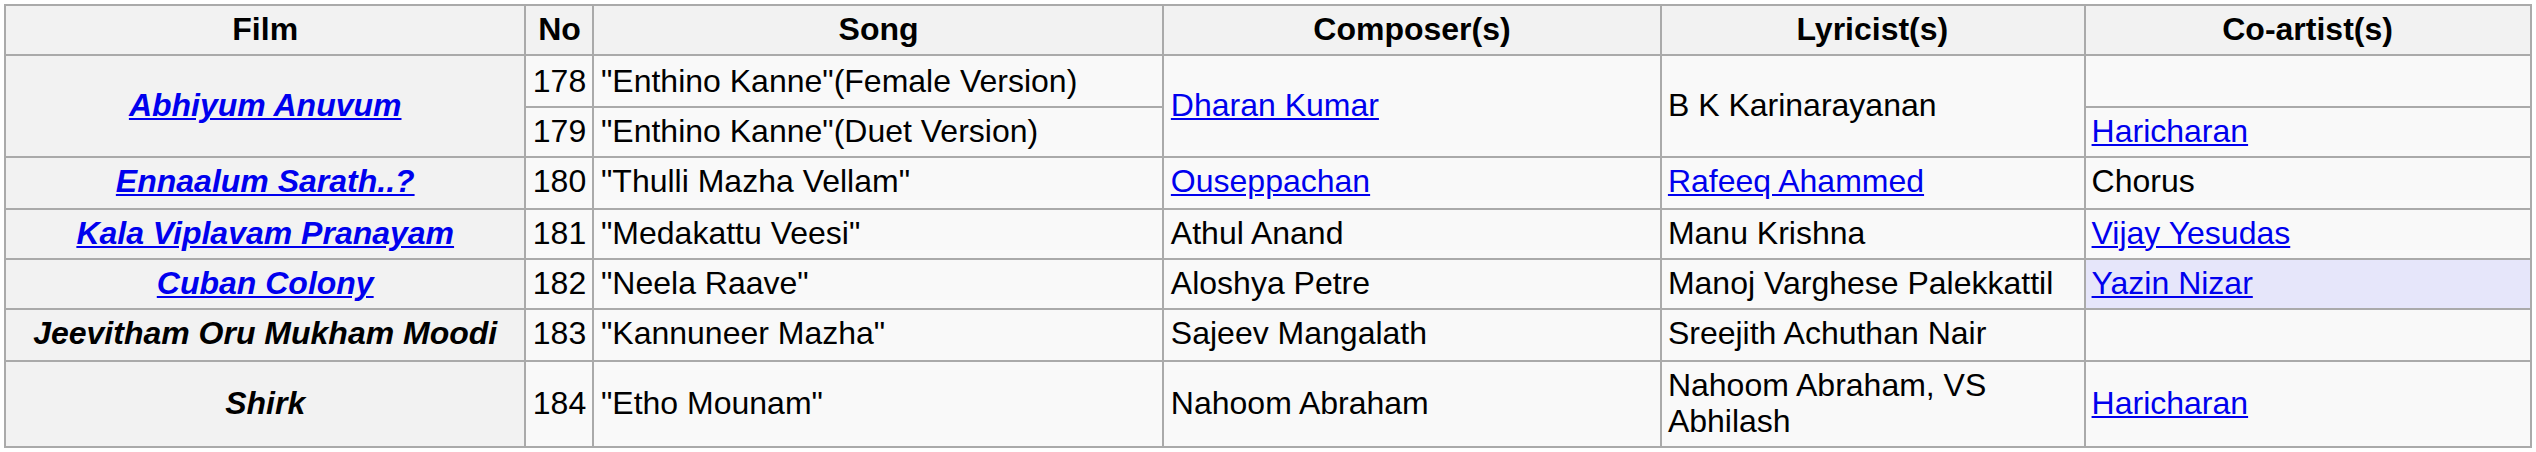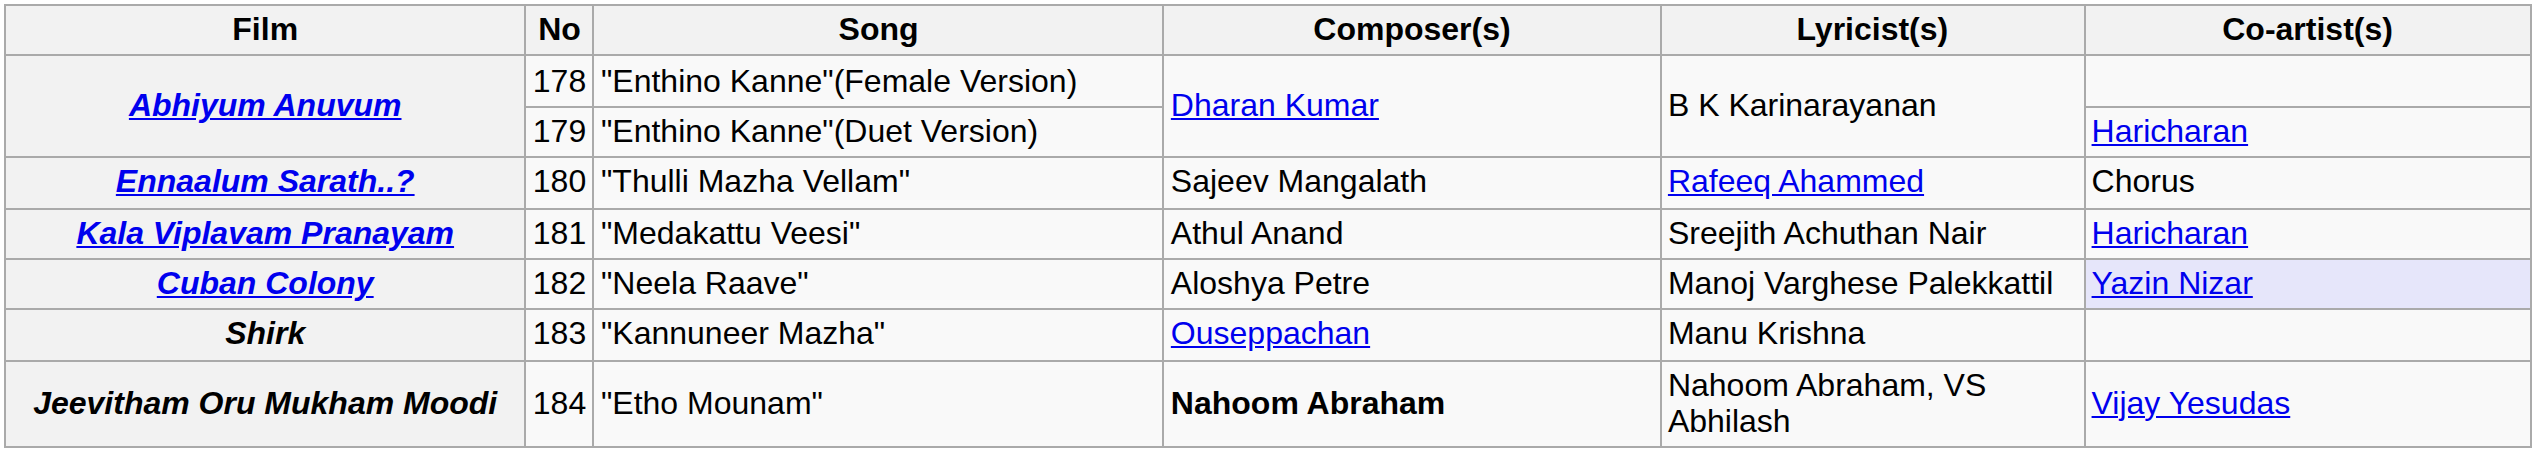 <table class="wikitable plainrowheaders" width="100%" textcolor:#000;">
 <tr style="background:#cfc; text-align:center;">
 <th scope="col" width=21%>Film</th>
 <th>No</th>
 <th scope="col" width=23%>Song</th>
 <th scope="col" width=20%>Composer(s)</th>
 <th scope="col" width=17%>Lyricist(s)</th>
 <th scope="col" width=18%>Co-artist(s)</th>
 </tr>
 <tr>
 <th rowspan="2"><em><a href='#'>Abhiyum Anuvum</a></em></th>
 <td>178</td>
 <td>"Enthino Kanne"(Female Version)</td>
 <td rowspan="2"><a href='#'>Dharan Kumar</a></td>
 <td rowspan="2">B K Karinarayanan</td>
 <td></td>
 </tr>
 <tr>
 <td>179</td>
 <td>"Enthino Kanne"(Duet Version)</td>
 <td><a href='#'>Haricharan</a></td>
 </tr>
 <tr>
 <th scope="row"><em><a href='#'>Ennaalum Sarath..?</a></em></th>
 <td>180</td>
 <td>"Thulli Mazha Vellam"</td>
-<td><a href='#'>Ouseppachan</a></td>
+<td>Sajeev Mangalath</td>
 <td><a href='#'>Rafeeq Ahammed</a></td>
 <td>Chorus</td>
 </tr>
 <tr>
 <th scope="row"><em><a href='#'>Kala Viplavam Pranayam</a></em></th>
 <td>181</td>
 <td>"Medakattu Veesi"</td>
 <td>Athul Anand</td>
-<td>Manu Krishna</td>
-<td><a href='#'>Vijay Yesudas</a></td>
+<td>Sreejith Achuthan Nair</td>
+<td><a href='#'>Haricharan</a></td>
 </tr>
 <tr>
 <th scope="row"><em><a href='#'>Cuban Colony</a></em></th>
 <td>182</td>
 <td>"Neela Raave"</td>
 <td>Aloshya Petre</td>
 <td>Manoj Varghese Palekkattil</td>
 <td style="background: lavender;"><a href='#'>Yazin Nizar</a></td>
 </tr>
 <tr>
-<th scope="row"><em>Jeevitham Oru Mukham Moodi</em></th>
+<th scope="row"><em>Shirk</em></th>
 <td>183</td>
 <td>"Kannuneer Mazha"</td>
-<td>Sajeev Mangalath</td>
-<td>Sreejith Achuthan Nair</td>
+<td><a href='#'>Ouseppachan</a></td>
+<td>Manu Krishna</td>
 <td></td>
 </tr>
 <tr>
-<th scope="row"><em>Shirk</em></th>
+<th scope="row"><em>Jeevitham Oru Mukham Moodi</em></th>
 <td>184</td>
 <td>"Etho Mounam"</td>
-<td>Nahoom Abraham</td>
+<td><strong>Nahoom Abraham</strong></td>
 <td>Nahoom Abraham, VS Abhilash</td>
-<td><a href='#'>Haricharan</a></td>
+<td><a href='#'>Vijay Yesudas</a></td>
 </tr>
 </table>
